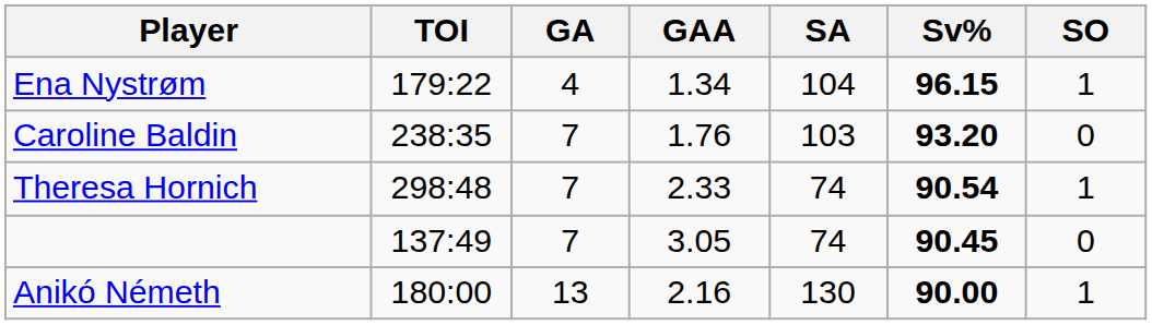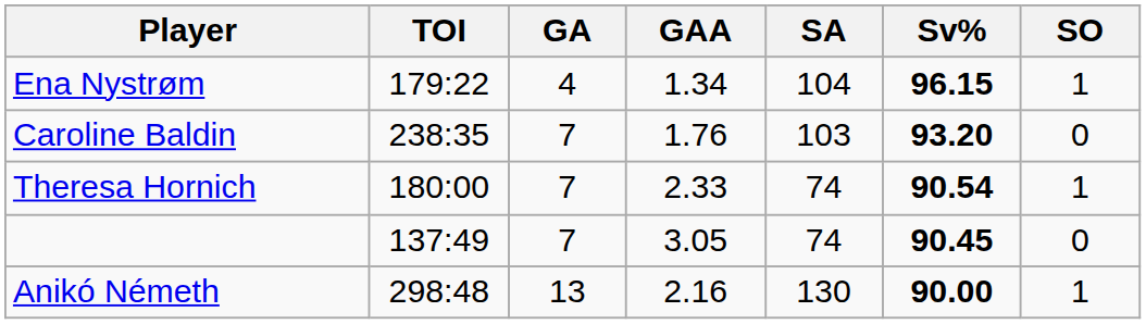 <table class="wikitable sortable" style="text-align:center;">
 <tr>
 <th style="width:170px;">Player</th>
 <th style="width:60px;">TOI</th>
 <th style="width:50px;">GA</th>
 <th style="width:60px;">GAA</th>
 <th style="width:50px;">SA</th>
 <th style="width:60px;">Sv%</th>
 <th style="width:50px;">SO</th>
 </tr>
 <tr>
 <td style="text-align:left;"> <a href='#'>Ena Nystrøm</a></td>
 <td>179:22</td>
 <td>4</td>
 <td>1.34</td>
 <td>104</td>
 <td><strong>96.15</strong></td>
 <td>1</td>
 </tr>
 <tr>
 <td style="text-align:left;"> <a href='#'>Caroline Baldin</a></td>
 <td>238:35</td>
 <td>7</td>
 <td>1.76</td>
 <td>103</td>
 <td><strong>93.20</strong></td>
 <td>0</td>
 </tr>
 <tr>
 <td style="text-align:left;"> <a href='#'>Theresa Hornich</a></td>
-<td>298:48</td>
+<td>180:00</td>
 <td>7</td>
 <td>2.33</td>
 <td>74</td>
 <td><strong>90.54</strong></td>
 <td>1</td>
 </tr>
 <tr>
 <td style="text-align:left;"></td>
 <td>137:49</td>
 <td>7</td>
 <td>3.05</td>
 <td>74</td>
 <td><strong>90.45</strong></td>
 <td>0</td>
 </tr>
 <tr>
 <td style="text-align:left;"> <a href='#'>Anikó Németh</a></td>
-<td>180:00</td>
+<td>298:48</td>
 <td>13</td>
 <td>2.16</td>
 <td>130</td>
 <td><strong>90.00</strong></td>
 <td>1</td>
 </tr>
 </table>
